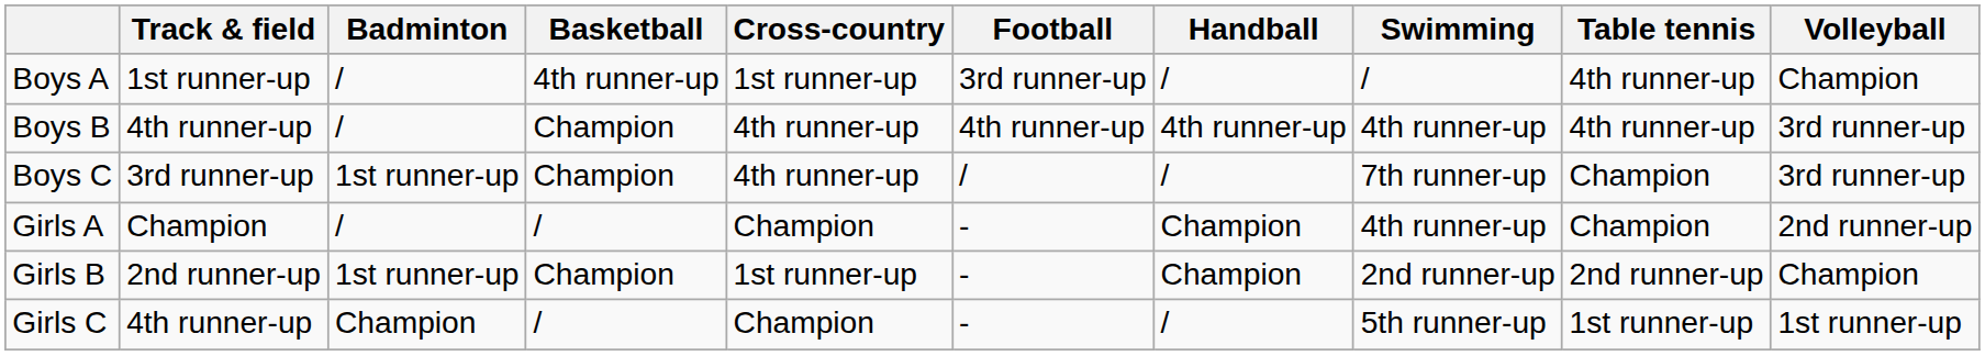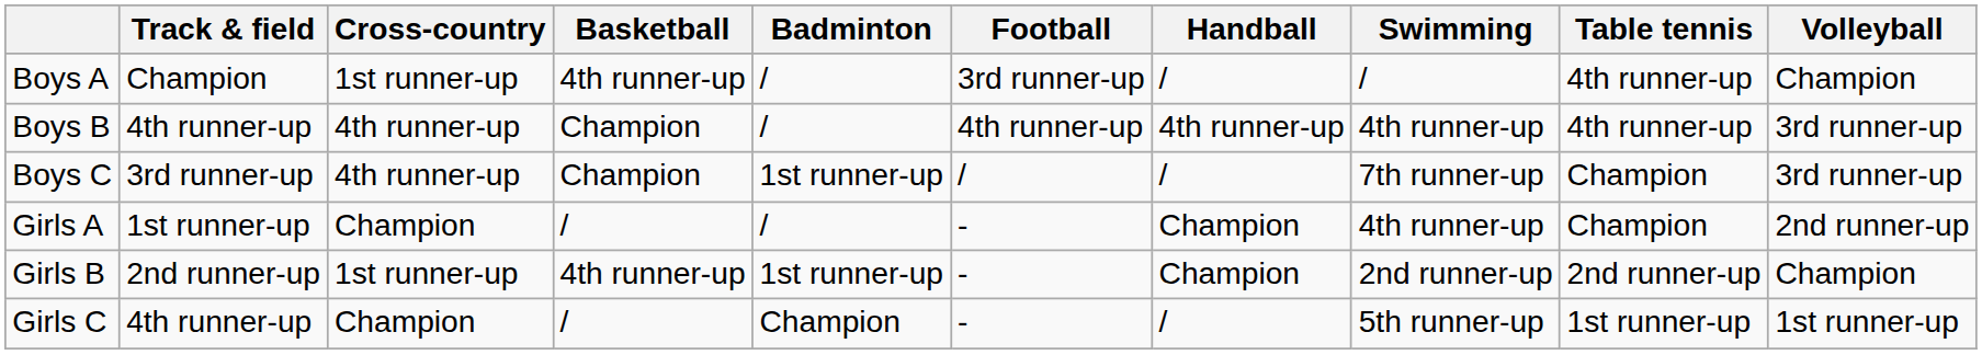 <table class="wikitable">
 <tr>
 <th></th>
 <th>Track & field</th>
+<th>Cross-country</th>
+<th>Basketball</th>
 <th>Badminton</th>
-<th>Basketball</th>
-<th>Cross-country</th>
 <th>Football</th>
 <th>Handball</th>
 <th>Swimming</th>
 <th>Table tennis</th>
 <th>Volleyball</th>
 </tr>
 <tr>
 <td>Boys A</td>
+<td>Champion</td>
 <td>1st runner-up</td>
+<td>4th runner-up</td>
 <td>/</td>
-<td>4th runner-up</td>
-<td>1st runner-up</td>
 <td>3rd runner-up</td>
 <td>/</td>
 <td>/</td>
 <td>4th runner-up</td>
 <td>Champion</td>
 </tr>
 <tr>
 <td>Boys B</td>
 <td>4th runner-up</td>
+<td>4th runner-up</td>
+<td>Champion</td>
 <td>/</td>
-<td>Champion</td>
-<td>4th runner-up</td>
 <td>4th runner-up</td>
 <td>4th runner-up</td>
 <td>4th runner-up</td>
 <td>4th runner-up</td>
 <td>3rd runner-up</td>
 </tr>
 <tr>
 <td>Boys C</td>
 <td>3rd runner-up</td>
+<td>4th runner-up</td>
+<td>Champion</td>
 <td>1st runner-up</td>
-<td>Champion</td>
-<td>4th runner-up</td>
 <td>/</td>
 <td>/</td>
 <td>7th runner-up</td>
 <td>Champion</td>
 <td>3rd runner-up</td>
 </tr>
 <tr>
 <td>Girls A</td>
+<td>1st runner-up</td>
 <td>Champion</td>
 <td>/</td>
 <td>/</td>
-<td>Champion</td>
 <td>-</td>
 <td>Champion</td>
 <td>4th runner-up</td>
 <td>Champion</td>
 <td>2nd runner-up</td>
 </tr>
 <tr>
 <td>Girls B</td>
 <td>2nd runner-up</td>
 <td>1st runner-up</td>
-<td>Champion</td>
+<td>4th runner-up</td>
 <td>1st runner-up</td>
 <td>-</td>
 <td>Champion</td>
 <td>2nd runner-up</td>
 <td>2nd runner-up</td>
 <td>Champion</td>
 </tr>
 <tr>
 <td>Girls C</td>
 <td>4th runner-up</td>
 <td>Champion</td>
 <td>/</td>
 <td>Champion</td>
 <td>-</td>
 <td>/</td>
 <td>5th runner-up</td>
 <td>1st runner-up</td>
 <td>1st runner-up</td>
 </tr>
 </table>
